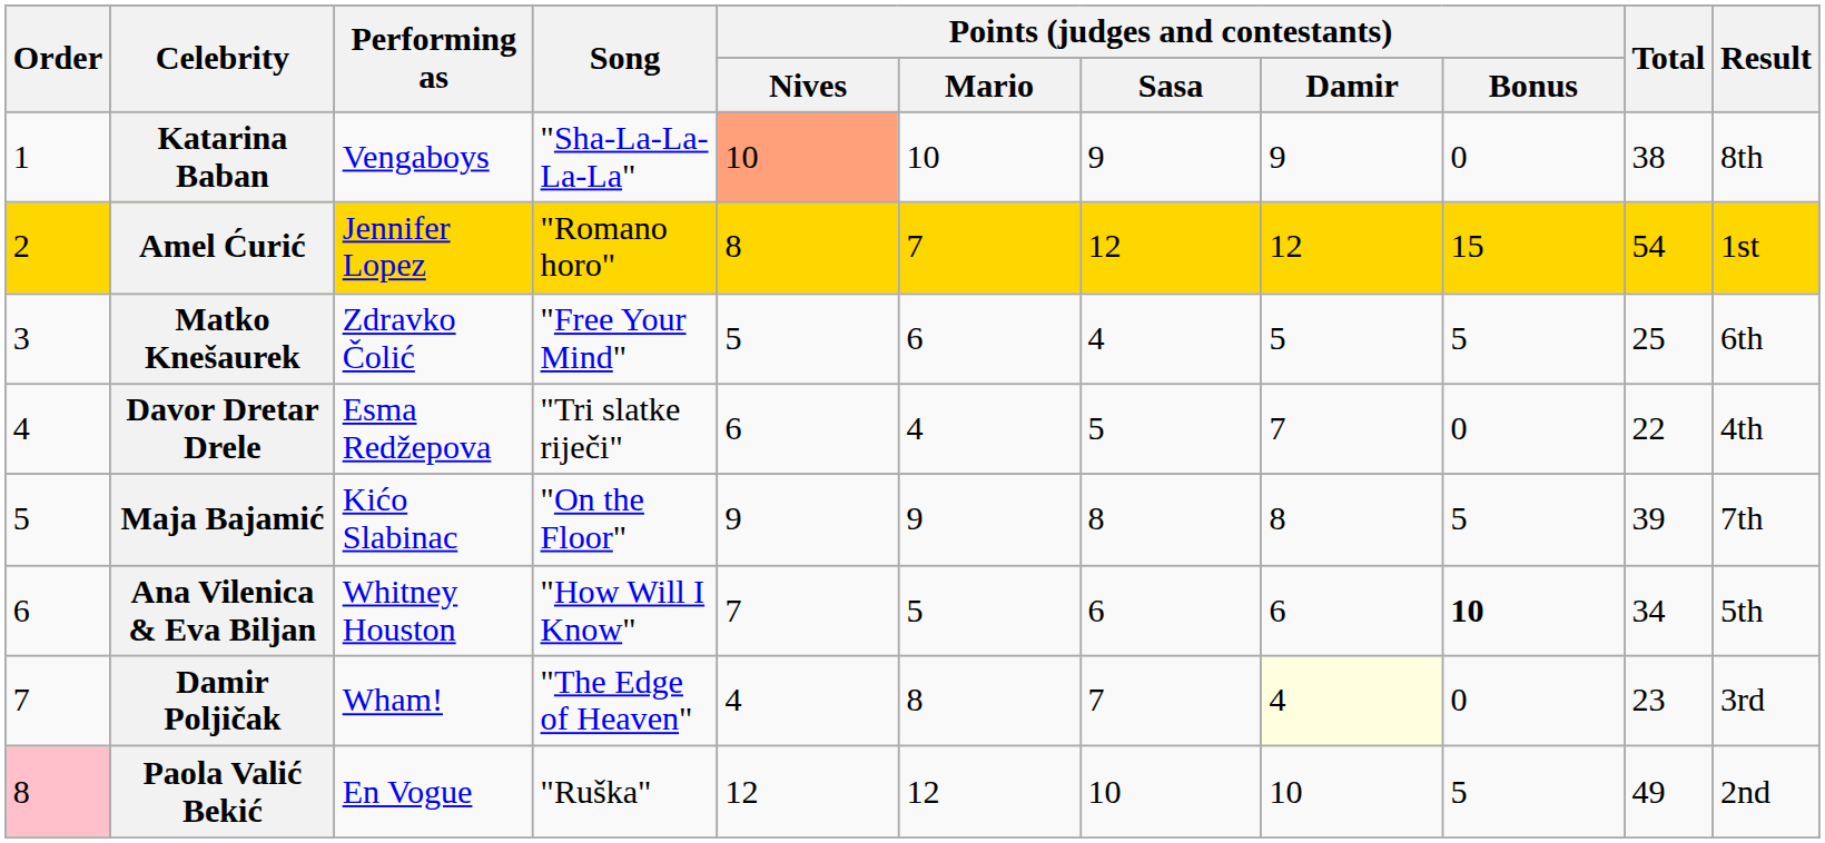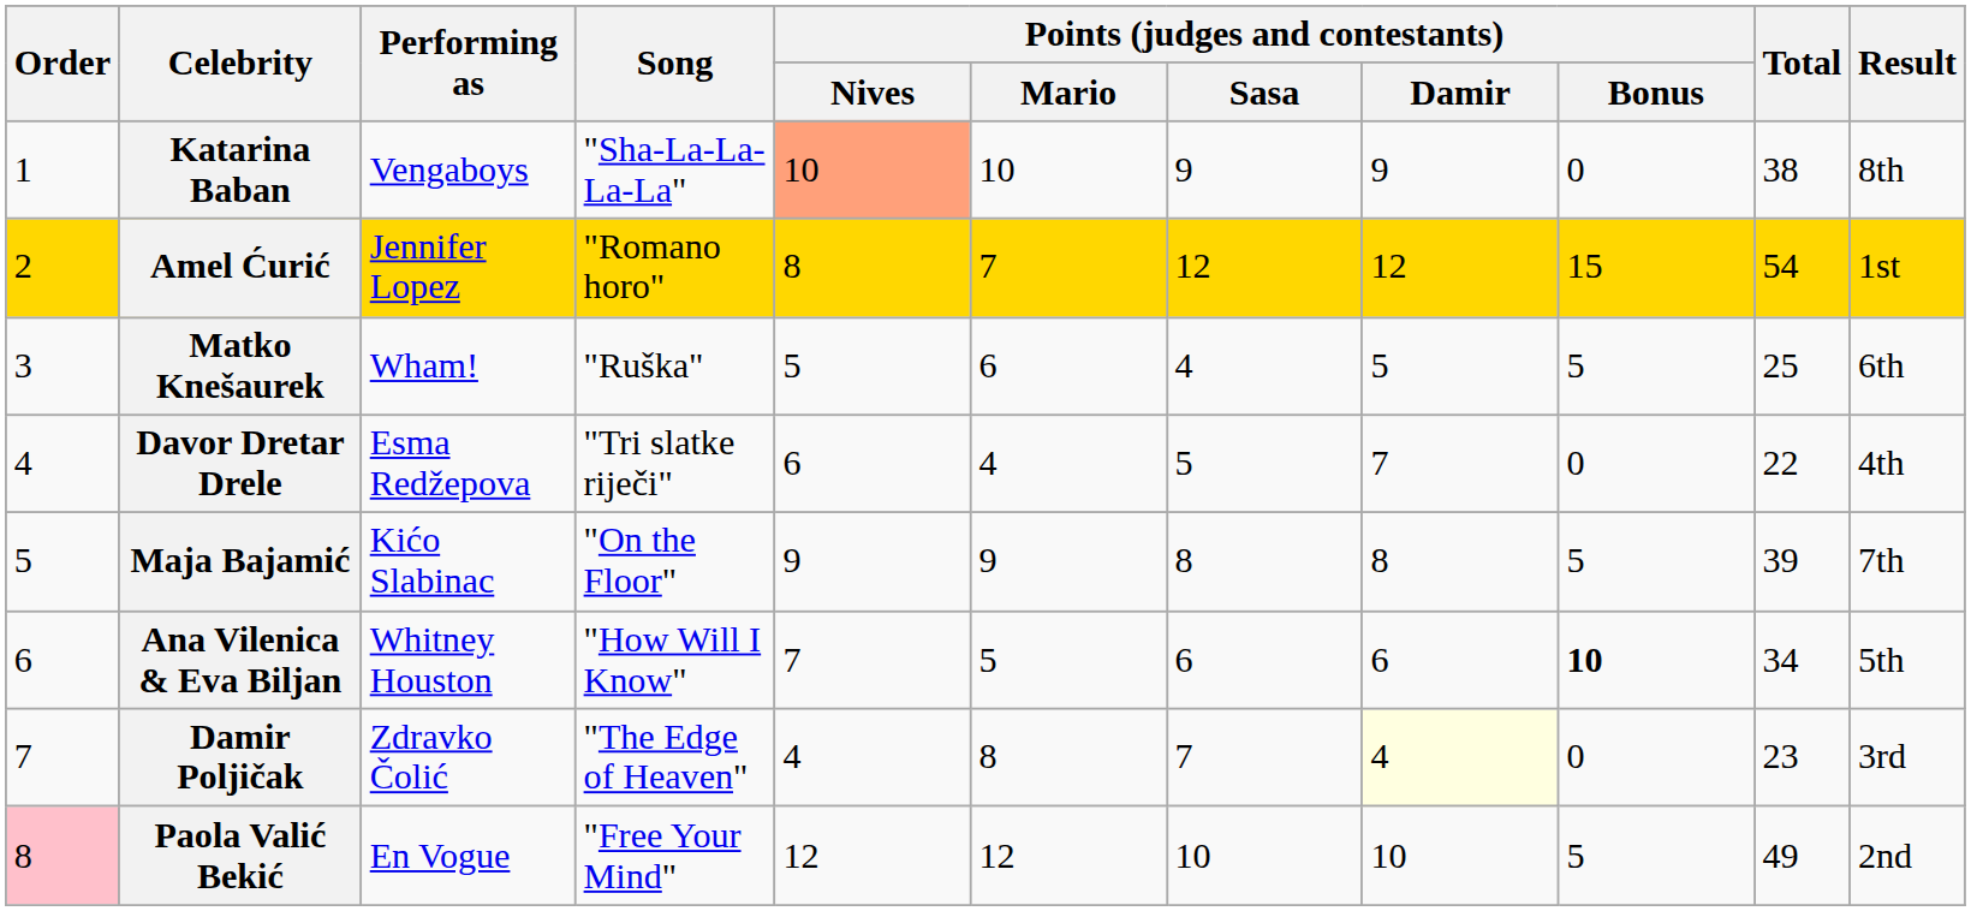 <table class=wikitable>
 <tr>
 <th rowspan="2">Order</th>
 <th rowspan="2">Celebrity</th>
 <th rowspan="2">Performing as</th>
 <th rowspan="2">Song</th>
 <th colspan="5" style="width:50%;">Points (judges and contestants)</th>
 <th rowspan="2">Total</th>
 <th rowspan="2">Result</th>
 </tr>
 <tr>
 <th style="width:10%;">Nives</th>
 <th style="width:10%;">Mario</th>
 <th style="width:10%;">Sasa</th>
 <th style="width:10%;">Damir</th>
 <th style="width:10%;">Bonus</th>
 </tr>
 <tr>
 <td>1</td>
 <th scope="row">Katarina Baban</th>
 <td><a href='#'>Vengaboys</a></td>
 <td>"<a href='#'>Sha-La-La-La-La</a>"</td>
 <td style="background: lightsalmon;">10</td>
 <td>10</td>
 <td>9</td>
 <td>9</td>
 <td>0</td>
 <td>38</td>
 <td>8th</td>
 </tr>
 <tr style="background:gold;">
 <td>2</td>
 <th scope="row">Amel Ćurić</th>
 <td><a href='#'>Jennifer Lopez</a></td>
 <td>"Romano horo"</td>
 <td>8</td>
 <td>7</td>
 <td>12</td>
 <td>12</td>
 <td>15</td>
 <td>54</td>
 <td>1st</td>
 </tr>
 <tr>
 <td>3</td>
 <th scope="row">Matko Knešaurek</th>
-<td><a href='#'>Zdravko Čolić</a></td>
-<td>"<a href='#'>Free Your Mind</a>"</td>
+<td><a href='#'>Wham!</a></td>
+<td>"Ruška"</td>
 <td>5</td>
 <td>6</td>
 <td>4</td>
 <td>5</td>
 <td>5</td>
 <td>25</td>
 <td>6th</td>
 </tr>
 <tr>
 <td>4</td>
 <th scope="row">Davor Dretar Drele</th>
 <td><a href='#'>Esma Redžepova</a></td>
 <td>"Tri slatke riječi"</td>
 <td>6</td>
 <td>4</td>
 <td>5</td>
 <td>7</td>
 <td>0</td>
 <td>22</td>
 <td>4th</td>
 </tr>
 <tr>
 <td>5</td>
 <th scope="row">Maja Bajamić</th>
 <td><a href='#'>Kićo Slabinac</a></td>
 <td>"<a href='#'>On the Floor</a>"</td>
 <td>9</td>
 <td>9</td>
 <td>8</td>
 <td>8</td>
 <td>5</td>
 <td>39</td>
 <td>7th</td>
 </tr>
 <tr>
 <td>6</td>
 <th scope="row">Ana Vilenica & Eva Biljan</th>
 <td><a href='#'>Whitney Houston</a></td>
 <td>"<a href='#'>How Will I Know</a>"</td>
 <td>7</td>
 <td>5</td>
 <td>6</td>
 <td>6</td>
 <td><strong>10</strong></td>
 <td>34</td>
 <td>5th</td>
 </tr>
 <tr>
 <td>7</td>
 <th scope="row">Damir Poljičak</th>
-<td><a href='#'>Wham!</a></td>
+<td><a href='#'>Zdravko Čolić</a></td>
 <td>"<a href='#'>The Edge of Heaven</a>"</td>
 <td>4</td>
 <td>8</td>
 <td>7</td>
 <td style="background: lightyellow;">4</td>
 <td>0</td>
 <td>23</td>
 <td>3rd</td>
 </tr>
 <tr>
 <td style="background: pink;">8</td>
 <th scope="row">Paola Valić Bekić</th>
 <td><a href='#'>En Vogue</a></td>
-<td>"Ruška"</td>
+<td>"<a href='#'>Free Your Mind</a>"</td>
 <td>12</td>
 <td>12</td>
 <td>10</td>
 <td>10</td>
 <td>5</td>
 <td>49</td>
 <td>2nd</td>
 </tr>
 </table>
